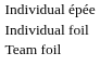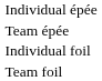 <table>
 <tr>
 <td>Individual épée <br></td>
 <td></td>
 <td></td>
 <td><br></td>
+</tr>
+<tr>
+<td>Team épée <br></td>
+<td></td>
+<td></td>
+<td></td>
 </tr>
 <tr>
 <td>Individual foil <br></td>
 <td></td>
 <td></td>
 <td> <br></td>
 </tr>
 <tr>
 <td>Team foil <br></td>
 <td></td>
 <td></td>
 <td></td>
 </tr>
 </table>
